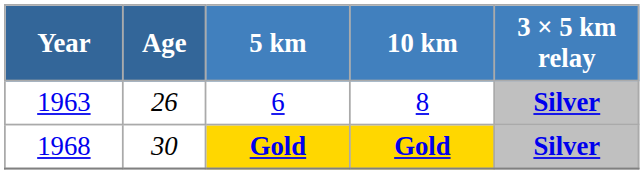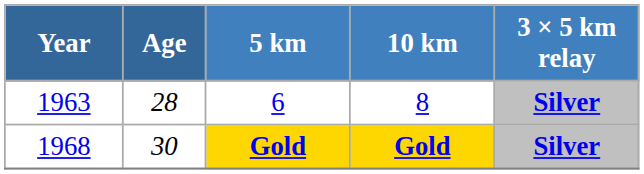 <table class="wikitable" style="font-size:95%; text-align:center; border:grey solid 1px; border-collapse:collapse; background:#ffffff;">
 <tr>
 <th style="background-color:#369; color:white; width:60px;"> Year </th>
 <th style="background-color:#369; color:white; width:40px;"> Age </th>
 <th style="background-color:#4180be; color:white; width:75px;"> 5 km </th>
 <th style="background-color:#4180be; color:white; width:75px;"> 10 km </th>
 <th style="background-color:#4180be; color:white; width:75px;"> 3 × 5 km <br> relay </th>
 </tr>
 <tr>
 <td><a href='#'>1963</a></td>
-<td><em>26</em></td>
+<td><em>28</em></td>
 <td><a href='#'>6</a></td>
 <td><a href='#'>8</a></td>
 <td style="background:silver;"><a href='#'><strong>Silver</strong></a></td>
 </tr>
 <tr>
 <td><a href='#'>1968</a></td>
 <td><em>30</em></td>
 <td style="background:gold;"><a href='#'><strong>Gold</strong></a></td>
 <td style="background:gold;"><a href='#'><strong>Gold</strong></a></td>
 <td style="background:silver;"><a href='#'><strong>Silver</strong></a></td>
 </tr>
 <tr>
 </tr>
 </table>
